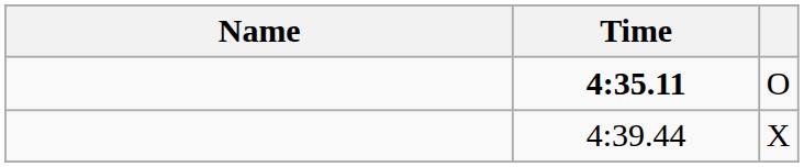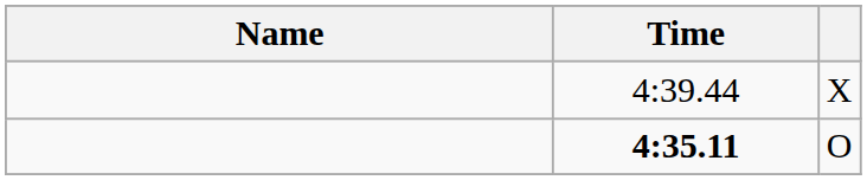 <table class="wikitable" style="text-align:center;">
 <tr>
 <th style="width:15em">Name</th>
 <th style="width:7em">Time</th>
 <th></th>
 </tr>
 <tr>
 <td align=left></td>
+<td>4:39.44</td>
+<td>X</td>
+</tr>
+<tr>
+<td align=left></td>
 <td><strong>4:35.11</strong></td>
 <td>O</td>
 </tr>
-<tr>
-<td align=left></td>
-<td>4:39.44</td>
-<td>X</td>
-</tr>
 </table>
